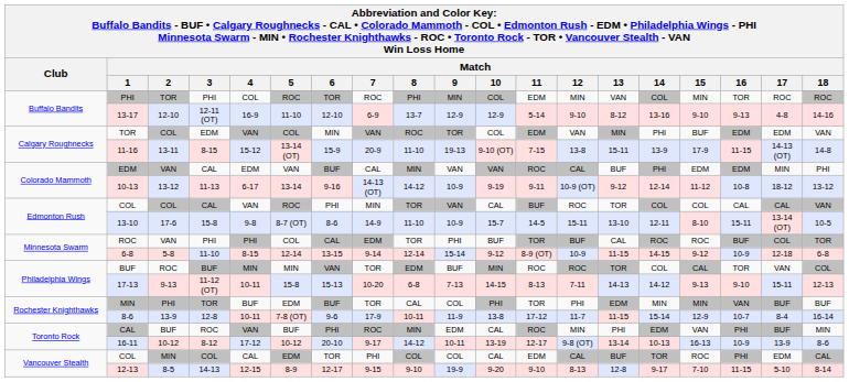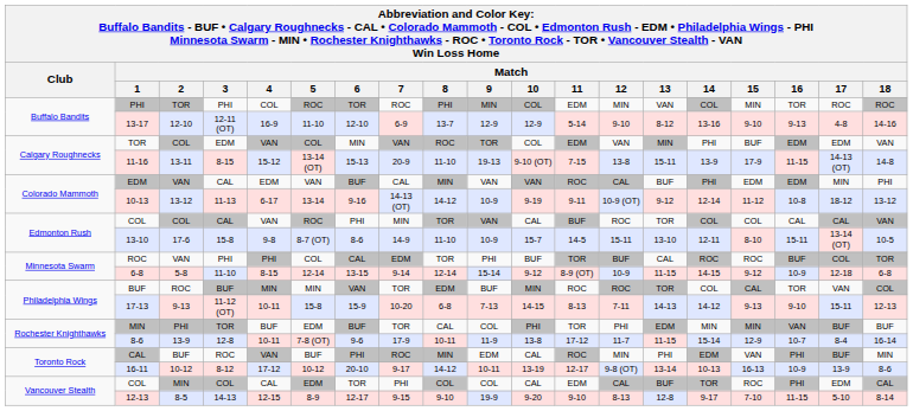 <table class="wikitable" style="text-align:center;width=90%">
 <tr>
 <th colspan="31">Abbreviation and Color Key:<br><a href='#'>Buffalo Bandits</a> - BUF • <a href='#'>Calgary Roughnecks</a> - CAL • <a href='#'>Colorado Mammoth</a> - COL • <a href='#'>Edmonton Rush</a> - EDM • <a href='#'>Philadelphia Wings</a> - PHI<br> <a href='#'>Minnesota Swarm</a> - MIN • <a href='#'>Rochester Knighthawks</a> - ROC • <a href='#'>Toronto Rock</a> - TOR • <a href='#'>Vancouver Stealth</a> - VAN<br><span>Win</span>  <span>Loss</span>  <span>Home</span></th>
 </tr>
 <tr>
 <th width="10%" rowspan="2">Club</th>
 <th width="80%" colspan="30">Match</th>
 </tr>
 <tr style="background-color:#CCCCCC; font-size: 90%">
 <th width="4%">1</th>
 <th width="4%">2</th>
 <th width="4%">3</th>
 <th width="4%">4</th>
 <th width="4%">5</th>
 <th width="4%">6</th>
 <th width="4%">7</th>
 <th width="4%">8</th>
 <th width="4%">9</th>
 <th width="4%">10</th>
 <th width="4%">11</th>
 <th width="4%">12</th>
 <th width="4%">13</th>
 <th width="4%">14</th>
 <th width="4%">15</th>
 <th width="4%">16</th>
 <th width="4%">17</th>
 <th width="4%">18<br></th>
 </tr>
 <tr style="font-size: 75%">
 <td rowspan="2"><a href='#'>Buffalo Bandits</a></td>
 <td bgcolor=#C0C0C0>PHI</td>
 <td bgcolor=#C0C0C0>TOR</td>
 <td>PHI</td>
 <td>COL</td>
 <td bgcolor=#C0C0C0>ROC</td>
 <td bgcolor=#C0C0C0>TOR</td>
 <td>ROC</td>
 <td bgcolor=#C0C0C0>PHI</td>
 <td bgcolor=#C0C0C0>MIN</td>
 <td bgcolor=#C0C0C0>COL</td>
 <td>EDM</td>
 <td>MIN</td>
 <td>VAN</td>
 <td bgcolor=#C0C0C0>COL</td>
 <td>MIN</td>
 <td>TOR</td>
 <td>ROC</td>
 <td bgcolor=#C0C0C0>ROC</td>
 </tr>
 <tr style="font-size: 75%">
 <td bgcolor=#FFDFDF>13-17</td>
 <td bgcolor=#DFE7FF>12-10</td>
 <td bgcolor=#DFE7FF>12-11 (OT)</td>
 <td bgcolor=#DFE7FF>16-9</td>
 <td bgcolor=#DFE7FF>11-10</td>
 <td bgcolor=#DFE7FF>12-10</td>
 <td bgcolor=#FFDFDF>6-9</td>
 <td bgcolor=#DFE7FF>13-7</td>
 <td bgcolor=#DFE7FF>12-9</td>
 <td bgcolor=#DFE7FF>12-9</td>
 <td bgcolor=#FFDFDF>5-14</td>
 <td bgcolor=#FFDFDF>9-10</td>
 <td bgcolor=#FFDFDF>8-12</td>
 <td bgcolor=#FFDFDF>13-16</td>
 <td bgcolor=#FFDFDF>9-10</td>
 <td bgcolor=#FFDFDF>9-13</td>
 <td bgcolor=#FFDFDF>4-8</td>
 <td bgcolor=#FFDFDF>14-16</td>
 </tr>
 <tr style="font-size: 75%">
 <td rowspan="2"><a href='#'>Calgary Roughnecks</a></td>
 <td>TOR</td>
 <td bgcolor=#C0C0C0>COL</td>
 <td>EDM</td>
 <td bgcolor=#C0C0C0>VAN</td>
 <td bgcolor=#C0C0C0>COL</td>
 <td>MIN</td>
 <td bgcolor=#C0C0C0>VAN</td>
 <td bgcolor=#C0C0C0>ROC</td>
 <td bgcolor=#C0C0C0>TOR</td>
 <td>COL</td>
 <td bgcolor=#C0C0C0>EDM</td>
 <td>VAN</td>
 <td bgcolor=#C0C0C0>MIN</td>
 <td>PHI</td>
 <td>BUF</td>
 <td bgcolor=#C0C0C0>EDM</td>
 <td>EDM</td>
 <td>VAN</td>
 </tr>
 <tr style="font-size: 75%">
 <td bgcolor=#FFDFDF>11-16</td>
 <td bgcolor=#DFE7FF>13-11</td>
 <td bgcolor=#FFDFDF>8-15</td>
 <td bgcolor=#DFE7FF>15-12</td>
 <td bgcolor=#FFDFDF>13-14 (OT)</td>
-<td bgcolor=#DFE7FF>15-9</td>
+<td bgcolor=#DFE7FF>15-13</td>
 <td bgcolor=#DFE7FF>20-9</td>
 <td bgcolor=#DFE7FF>11-10</td>
 <td bgcolor=#DFE7FF>19-13</td>
 <td bgcolor=#FFDFDF>9-10 (OT)</td>
 <td bgcolor=#FFDFDF>7-15</td>
 <td bgcolor=#DFE7FF>13-8</td>
 <td bgcolor=#DFE7FF>15-11</td>
 <td bgcolor=#DFE7FF>13-9</td>
 <td bgcolor=#DFE7FF>17-9</td>
 <td bgcolor=#FFDFDF>11-15</td>
 <td bgcolor=#DFE7FF>14-13 (OT)</td>
 <td bgcolor=#DFE7FF>14-8</td>
 </tr>
 <tr style="font-size: 75%">
 <td rowspan="2"><a href='#'>Colorado Mammoth</a></td>
 <td bgcolor=#C0C0C0>EDM</td>
 <td bgcolor=#C0C0C0>VAN</td>
 <td>CAL</td>
 <td>EDM</td>
 <td>VAN</td>
 <td bgcolor=#C0C0C0>BUF</td>
 <td>CAL</td>
 <td bgcolor=#C0C0C0>MIN</td>
 <td>VAN</td>
 <td bgcolor=#C0C0C0>VAN</td>
 <td bgcolor=#C0C0C0>ROC</td>
 <td bgcolor=#C0C0C0>CAL</td>
 <td>BUF</td>
 <td bgcolor=#C0C0C0>PHI</td>
 <td>EDM</td>
 <td bgcolor=#C0C0C0>EDM</td>
 <td>MIN</td>
 <td>PHI</td>
 </tr>
 <tr style="font-size: 75%">
 <td bgcolor=#FFDFDF>10-13</td>
 <td bgcolor=#DFE7FF>13-12</td>
 <td bgcolor=#FFDFDF>11-13</td>
 <td bgcolor=#FFDFDF>6-17</td>
 <td bgcolor=#FFDFDF>13-14</td>
 <td bgcolor=#FFDFDF>9-16</td>
 <td bgcolor=#DFE7FF>14-13 (OT)</td>
 <td bgcolor=#DFE7FF>14-12</td>
 <td bgcolor=#DFE7FF>10-9</td>
 <td bgcolor=#FFDFDF>9-19</td>
 <td bgcolor=#FFDFDF>9-11</td>
 <td bgcolor=#DFE7FF>10-9 (OT)</td>
 <td bgcolor=#FFDFDF>9-12</td>
 <td bgcolor=#FFDFDF>12-14</td>
 <td bgcolor=#FFDFDF>11-12</td>
 <td bgcolor=#DFE7FF>10-8</td>
 <td bgcolor=#DFE7FF>18-12</td>
 <td bgcolor=#DFE7FF>13-12</td>
 </tr>
 <tr style="font-size: 75%">
 <td rowspan="2"><a href='#'>Edmonton Rush</a></td>
 <td>COL</td>
 <td bgcolor=#C0C0C0>COL</td>
 <td bgcolor=#C0C0C0>CAL</td>
 <td>VAN</td>
 <td bgcolor=#C0C0C0>ROC</td>
 <td>PHI</td>
 <td>MIN</td>
 <td bgcolor=#C0C0C0>TOR</td>
 <td bgcolor=#C0C0C0>VAN</td>
 <td>CAL</td>
 <td bgcolor=#C0C0C0>BUF</td>
 <td>ROC</td>
 <td>TOR</td>
 <td bgcolor=#C0C0C0>COL</td>
 <td>COL</td>
 <td>CAL</td>
 <td bgcolor=#C0C0C0>CAL</td>
 <td bgcolor=#C0C0C0>VAN</td>
 </tr>
 <tr style="font-size: 75%">
 <td bgcolor=#DFE7FF>13-10</td>
 <td bgcolor=#DFE7FF>17-6</td>
 <td bgcolor=#DFE7FF>15-8</td>
 <td bgcolor=#DFE7FF>9-8</td>
 <td bgcolor=#DFE7FF>8-7 (OT)</td>
 <td bgcolor=#DFE7FF>8-6</td>
 <td bgcolor=#DFE7FF>14-9</td>
 <td bgcolor=#DFE7FF>11-10</td>
 <td bgcolor=#DFE7FF>10-9</td>
 <td bgcolor=#DFE7FF>15-7</td>
 <td bgcolor=#DFE7FF>14-5</td>
 <td bgcolor=#DFE7FF>15-11</td>
 <td bgcolor=#DFE7FF>13-10</td>
 <td bgcolor=#DFE7FF>12-11</td>
 <td bgcolor=#FFDFDF>8-10</td>
 <td bgcolor=#DFE7FF>15-11</td>
 <td bgcolor=#FFDFDF>13-14 (OT)</td>
 <td bgcolor=#DFE7FF>10-5</td>
 </tr>
 <tr style="font-size: 75%">
 <td rowspan="2"><a href='#'>Minnesota Swarm</a></td>
 <td>ROC</td>
 <td>VAN</td>
 <td>PHI</td>
 <td bgcolor=#C0C0C0>PHI</td>
 <td>COL</td>
 <td bgcolor=#C0C0C0>CAL</td>
 <td bgcolor=#C0C0C0>EDM</td>
 <td>TOR</td>
 <td>PHI</td>
 <td>BUF</td>
 <td bgcolor=#C0C0C0>TOR</td>
 <td bgcolor=#C0C0C0>BUF</td>
 <td>CAL</td>
 <td bgcolor=#C0C0C0>ROC</td>
 <td>ROC</td>
 <td bgcolor=#C0C0C0>BUF</td>
 <td bgcolor=#C0C0C0>COL</td>
 <td bgcolor=#C0C0C0>TOR</td>
 </tr>
 <tr style="font-size: 75%">
 <td bgcolor=#FFDFDF>6-8</td>
 <td bgcolor=#FFDFDF>5-8</td>
 <td bgcolor=#DFE7FF>11-10</td>
 <td bgcolor=#FFDFDF>8-15</td>
 <td bgcolor=#FFDFDF>12-14</td>
 <td bgcolor=#FFDFDF>13-15</td>
 <td bgcolor=#FFDFDF>9-14</td>
 <td bgcolor=#FFDFDF>12-14</td>
 <td bgcolor=#DFE7FF>15-14</td>
 <td bgcolor=#FFDFDF>9-12</td>
 <td bgcolor=#FFDFDF>8-9 (OT)</td>
 <td bgcolor=#DFE7FF>10-9</td>
 <td bgcolor=#FFDFDF>11-15</td>
 <td bgcolor=#FFDFDF>14-15</td>
 <td bgcolor=#FFDFDF>9-12</td>
 <td bgcolor=#DFE7FF>10-9</td>
 <td bgcolor=#FFDFDF>12-18</td>
 <td bgcolor=#FFDFDF>6-8</td>
 </tr>
 <tr style="font-size: 75%">
 <td rowspan="2"><a href='#'>Philadelphia Wings</a></td>
 <td>BUF</td>
 <td>ROC</td>
 <td bgcolor=#C0C0C0>BUF</td>
 <td bgcolor=#C0C0C0>MIN</td>
 <td>MIN</td>
 <td bgcolor=#C0C0C0>VAN</td>
 <td>TOR</td>
 <td bgcolor=#C0C0C0>EDM</td>
 <td>BUF</td>
 <td bgcolor=#C0C0C0>MIN</td>
 <td>ROC</td>
 <td bgcolor=#C0C0C0>ROC</td>
 <td bgcolor=#C0C0C0>TOR</td>
 <td>COL</td>
 <td bgcolor=#C0C0C0>CAL</td>
 <td>TOR</td>
 <td>VAN</td>
 <td bgcolor=#C0C0C0>COL</td>
 </tr>
 <tr style="font-size: 75%">
 <td bgcolor=#DFE7FF>17-13</td>
 <td bgcolor=#FFDFDF>9-13</td>
 <td bgcolor=#FFDFDF>11-12 (OT)</td>
 <td bgcolor=#FFDFDF>10-11</td>
 <td bgcolor=#DFE7FF>15-8</td>
-<td bgcolor=#DFE7FF>15-13</td>
+<td bgcolor=#DFE7FF>15-9</td>
 <td bgcolor=#FFDFDF>10-20</td>
 <td bgcolor=#FFDFDF>6-8</td>
 <td bgcolor=#FFDFDF>7-13</td>
 <td bgcolor=#FFDFDF>14-15</td>
 <td bgcolor=#FFDFDF>8-13</td>
 <td bgcolor=#FFDFDF>7-11</td>
 <td bgcolor=#DFE7FF>14-13</td>
 <td bgcolor=#DFE7FF>14-12</td>
 <td bgcolor=#FFDFDF>9-13</td>
 <td bgcolor=#FFDFDF>9-10</td>
 <td bgcolor=#DFE7FF>15-11</td>
 <td bgcolor=#FFDFDF>12-13</td>
 </tr>
 <tr style="font-size: 75%">
 <td rowspan="2"><a href='#'>Rochester Knighthawks</a></td>
 <td bgcolor=#C0C0C0>MIN</td>
 <td bgcolor=#C0C0C0>PHI</td>
 <td bgcolor=#C0C0C0>TOR</td>
 <td>BUF</td>
 <td>EDM</td>
 <td bgcolor=#C0C0C0>BUF</td>
 <td>TOR</td>
 <td>CAL</td>
 <td>COL</td>
 <td bgcolor=#C0C0C0>PHI</td>
 <td>TOR</td>
 <td>PHI</td>
 <td bgcolor=#C0C0C0>EDM</td>
 <td>MIN</td>
 <td bgcolor=#C0C0C0>MIN</td>
 <td bgcolor=#C0C0C0>VAN</td>
 <td bgcolor=#C0C0C0>BUF</td>
 <td>BUF</td>
 </tr>
 <tr style="font-size: 75%">
 <td bgcolor=#DFE7FF>8-6</td>
 <td bgcolor=#DFE7FF>13-9</td>
 <td bgcolor=#DFE7FF>12-8</td>
 <td bgcolor=#FFDFDF>10-11</td>
 <td bgcolor=#FFDFDF>7-8 (OT)</td>
 <td bgcolor=#DFE7FF>9-6</td>
 <td bgcolor=#DFE7FF>17-9</td>
 <td bgcolor=#FFDFDF>10-11</td>
 <td bgcolor=#DFE7FF>11-9</td>
 <td bgcolor=#DFE7FF>13-8</td>
 <td bgcolor=#DFE7FF>17-12</td>
 <td bgcolor=#DFE7FF>11-7</td>
 <td bgcolor=#FFDFDF>11-15</td>
 <td bgcolor=#DFE7FF>15-14</td>
 <td bgcolor=#DFE7FF>12-9</td>
 <td bgcolor=#DFE7FF>10-7</td>
 <td bgcolor=#DFE7FF>8-4</td>
 <td bgcolor=#DFE7FF>16-14</td>
 </tr>
 <tr style="font-size: 75%">
 <td rowspan="2"><a href='#'>Toronto Rock</a></td>
 <td bgcolor=#C0C0C0>CAL</td>
 <td>BUF</td>
 <td>ROC</td>
 <td bgcolor=#C0C0C0>VAN</td>
 <td>BUF</td>
 <td bgcolor=#C0C0C0>PHI</td>
 <td bgcolor=#C0C0C0>ROC</td>
 <td bgcolor=#C0C0C0>MIN</td>
 <td>EDM</td>
 <td>CAL</td>
 <td bgcolor=#C0C0C0>ROC</td>
 <td>MIN</td>
 <td>PHI</td>
 <td bgcolor=#C0C0C0>EDM</td>
 <td>VAN</td>
 <td bgcolor=#C0C0C0>PHI</td>
 <td bgcolor=#C0C0C0>BUF</td>
 <td>MIN</td>
 </tr>
 <tr style="font-size: 75%">
 <td bgcolor=#DFE7FF>16-11</td>
 <td bgcolor=#FFDFDF>10-12</td>
 <td bgcolor=#FFDFDF>8-12</td>
 <td bgcolor=#DFE7FF>17-12</td>
 <td bgcolor=#FFDFDF>10-12</td>
 <td bgcolor=#DFE7FF>20-10</td>
 <td bgcolor=#FFDFDF>9-17</td>
 <td bgcolor=#DFE7FF>14-12</td>
 <td bgcolor=#FFDFDF>10-11</td>
 <td bgcolor=#FFDFDF>13-19</td>
 <td bgcolor=#FFDFDF>12-17</td>
 <td bgcolor=#DFE7FF>9-8 (OT)</td>
 <td bgcolor=#FFDFDF>13-14</td>
 <td bgcolor=#FFDFDF>10-13</td>
 <td bgcolor=#DFE7FF>16-13</td>
 <td bgcolor=#DFE7FF>10-9</td>
 <td bgcolor=#DFE7FF>13-9</td>
 <td bgcolor=#DFE7FF>8-6</td>
 </tr>
 <tr style="font-size: 75%">
 <td rowspan="2"><a href='#'>Vancouver Stealth</a></td>
 <td>COL</td>
 <td bgcolor=#C0C0C0>MIN</td>
 <td bgcolor=#C0C0C0>COL</td>
 <td>CAL</td>
 <td bgcolor=#C0C0C0>EDM</td>
 <td>TOR</td>
 <td>PHI</td>
 <td bgcolor=#C0C0C0>COL</td>
 <td>COL</td>
 <td>CAL</td>
 <td>EDM</td>
 <td bgcolor=#C0C0C0>CAL</td>
 <td bgcolor=#C0C0C0>BUF</td>
 <td bgcolor=#C0C0C0>TOR</td>
 <td>ROC</td>
 <td bgcolor=#C0C0C0>PHI</td>
 <td>EDM</td>
 <td bgcolor=#C0C0C0>CAL</td>
 </tr>
 <tr style="font-size: 75%">
 <td bgcolor=#FFDFDF>12-13</td>
 <td bgcolor=#DFE7FF>8-5</td>
 <td bgcolor=#DFE7FF>14-13</td>
 <td bgcolor=#FFDFDF>12-15</td>
 <td bgcolor=#FFDFDF>8-9</td>
 <td bgcolor=#FFDFDF>12-17</td>
 <td bgcolor=#FFDFDF>9-15</td>
 <td bgcolor=#FFDFDF>9-10</td>
 <td bgcolor=#DFE7FF>19-9</td>
 <td bgcolor=#FFDFDF>9-20</td>
 <td bgcolor=#FFDFDF>9-10</td>
 <td bgcolor=#FFDFDF>8-13</td>
 <td bgcolor=#DFE7FF>12-8</td>
 <td bgcolor=#FFDFDF>9-17</td>
 <td bgcolor=#FFDFDF>7-10</td>
 <td bgcolor=#FFDFDF>11-15</td>
 <td bgcolor=#FFDFDF>5-10</td>
 <td bgcolor=#FFDFDF>8-14</td>
 </tr>
 </table>
